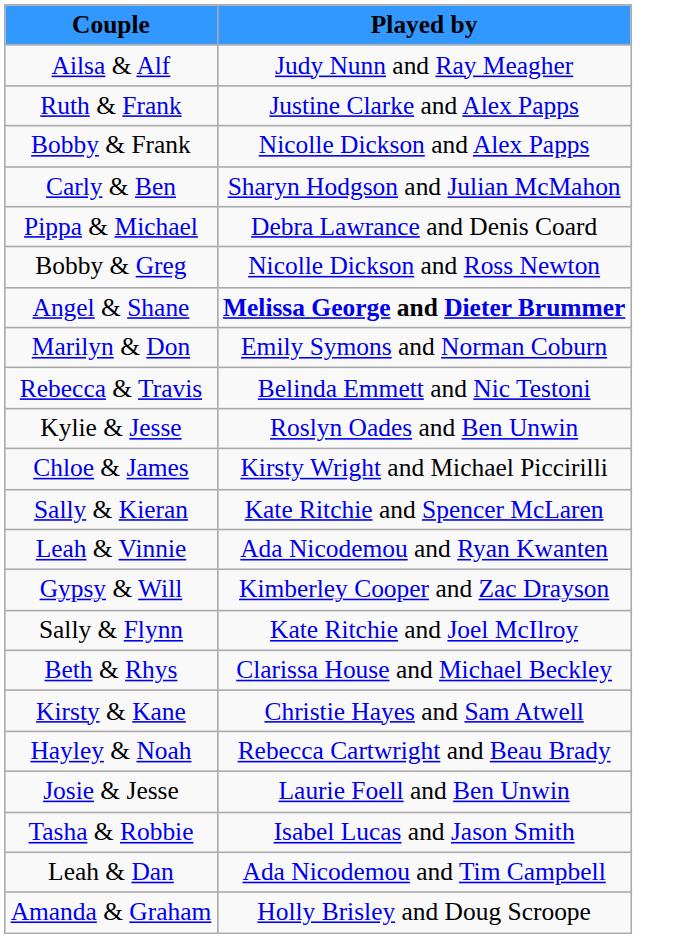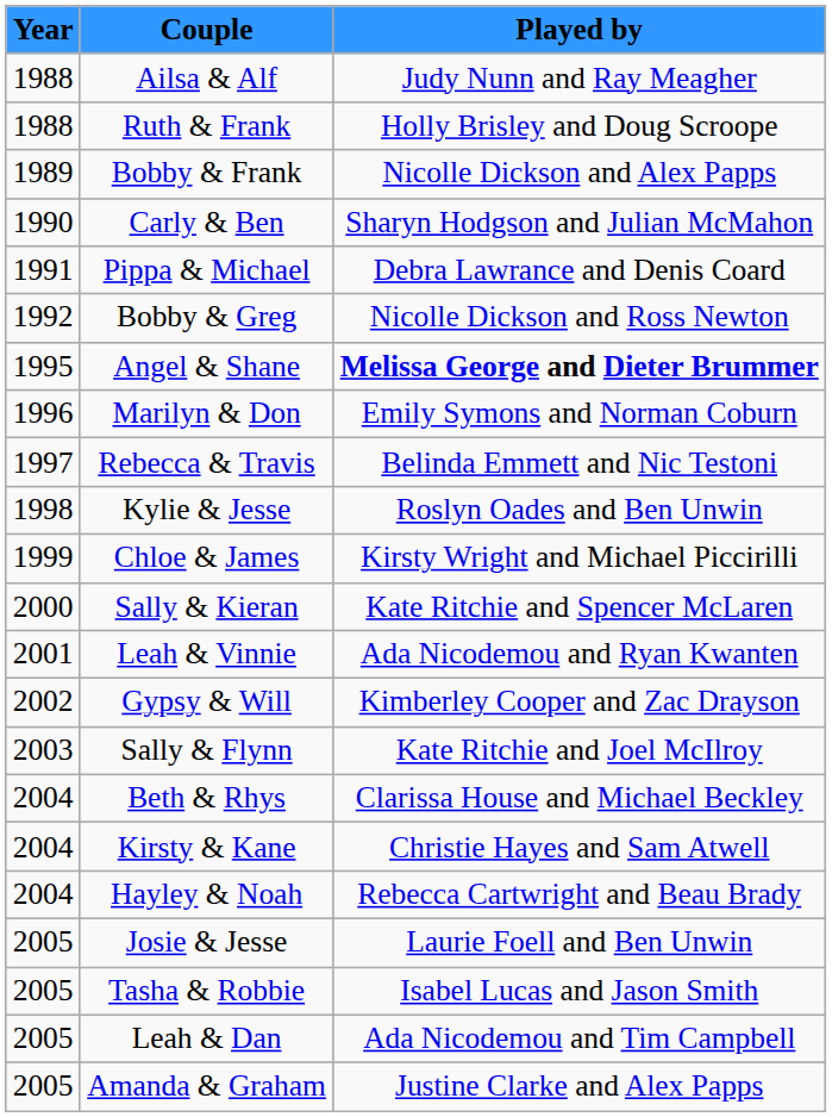 <table class="wikitable" style="text-align:center;">
 <tr>
+<th style="background-color: #3198FF;">Year</th>
 <th style="background-color: #3198FF;">Couple</th>
 <th style="background-color: #3198FF;">Played by</th>
 </tr>
 <tr>
+<td>1988</td>
 <td><a href='#'>Ailsa</a> & <a href='#'>Alf</a></td>
 <td><a href='#'>Judy Nunn</a> and <a href='#'>Ray Meagher</a></td>
 </tr>
 <tr>
+<td>1988</td>
 <td><a href='#'>Ruth</a> & <a href='#'>Frank</a></td>
-<td><a href='#'>Justine Clarke</a> and <a href='#'>Alex Papps</a></td>
+<td><a href='#'>Holly Brisley</a> and Doug Scroope</td>
 </tr>
 <tr>
+<td>1989</td>
 <td><a href='#'>Bobby</a> & Frank</td>
 <td><a href='#'>Nicolle Dickson</a> and <a href='#'>Alex Papps</a></td>
 </tr>
 <tr>
+<td>1990</td>
 <td><a href='#'>Carly</a> & <a href='#'>Ben</a></td>
 <td><a href='#'>Sharyn Hodgson</a> and <a href='#'>Julian McMahon</a></td>
 </tr>
 <tr>
+<td>1991</td>
 <td><a href='#'>Pippa</a> & <a href='#'>Michael</a></td>
 <td><a href='#'>Debra Lawrance</a> and Denis Coard</td>
 </tr>
 <tr>
+<td>1992</td>
 <td>Bobby & <a href='#'>Greg</a></td>
 <td><a href='#'>Nicolle Dickson</a> and <a href='#'>Ross Newton</a></td>
 </tr>
 <tr>
+<td>1995</td>
 <td><a href='#'>Angel</a> & <a href='#'>Shane</a></td>
 <td><strong><a href='#'>Melissa George</a> and <a href='#'>Dieter Brummer</a></strong></td>
 </tr>
 <tr>
+<td>1996</td>
 <td><a href='#'>Marilyn</a> & <a href='#'>Don</a></td>
 <td><a href='#'>Emily Symons</a> and <a href='#'>Norman Coburn</a></td>
 </tr>
 <tr>
+<td>1997</td>
 <td><a href='#'>Rebecca</a> & <a href='#'>Travis</a></td>
 <td><a href='#'>Belinda Emmett</a> and <a href='#'>Nic Testoni</a></td>
 </tr>
 <tr>
+<td>1998</td>
 <td>Kylie & <a href='#'>Jesse</a></td>
 <td><a href='#'>Roslyn Oades</a> and <a href='#'>Ben Unwin</a></td>
 </tr>
 <tr>
+<td>1999</td>
 <td><a href='#'>Chloe</a> & <a href='#'>James</a></td>
 <td><a href='#'>Kirsty Wright</a> and Michael Piccirilli</td>
 </tr>
 <tr>
+<td>2000</td>
 <td><a href='#'>Sally</a> & <a href='#'>Kieran</a></td>
 <td><a href='#'>Kate Ritchie</a> and <a href='#'>Spencer McLaren</a></td>
 </tr>
 <tr>
+<td>2001</td>
 <td><a href='#'>Leah</a> & <a href='#'>Vinnie</a></td>
 <td><a href='#'>Ada Nicodemou</a> and <a href='#'>Ryan Kwanten</a></td>
 </tr>
 <tr>
+<td>2002</td>
 <td><a href='#'>Gypsy</a> & <a href='#'>Will</a></td>
 <td><a href='#'>Kimberley Cooper</a> and <a href='#'>Zac Drayson</a></td>
 </tr>
 <tr>
+<td>2003</td>
 <td>Sally & <a href='#'>Flynn</a></td>
 <td><a href='#'>Kate Ritchie</a> and <a href='#'>Joel McIlroy</a></td>
 </tr>
 <tr>
+<td>2004</td>
 <td><a href='#'>Beth</a> & <a href='#'>Rhys</a></td>
 <td><a href='#'>Clarissa House</a> and <a href='#'>Michael Beckley</a></td>
 </tr>
 <tr>
+<td>2004</td>
 <td><a href='#'>Kirsty</a> & <a href='#'>Kane</a></td>
 <td><a href='#'>Christie Hayes</a> and <a href='#'>Sam Atwell</a></td>
 </tr>
 <tr>
+<td>2004</td>
 <td><a href='#'>Hayley</a> & <a href='#'>Noah</a></td>
 <td><a href='#'>Rebecca Cartwright</a> and <a href='#'>Beau Brady</a></td>
 </tr>
 <tr>
+<td>2005</td>
 <td><a href='#'>Josie</a> & Jesse</td>
 <td><a href='#'>Laurie Foell</a> and <a href='#'>Ben Unwin</a></td>
 </tr>
 <tr>
+<td>2005</td>
 <td><a href='#'>Tasha</a> & <a href='#'>Robbie</a></td>
 <td><a href='#'>Isabel Lucas</a> and <a href='#'>Jason Smith</a></td>
 </tr>
 <tr>
+<td>2005</td>
 <td>Leah & <a href='#'>Dan</a></td>
 <td><a href='#'>Ada Nicodemou</a> and <a href='#'>Tim Campbell</a></td>
 </tr>
 <tr>
+<td>2005</td>
 <td><a href='#'>Amanda</a> & <a href='#'>Graham</a></td>
-<td><a href='#'>Holly Brisley</a> and Doug Scroope</td>
+<td><a href='#'>Justine Clarke</a> and <a href='#'>Alex Papps</a></td>
 </tr>
 </table>
